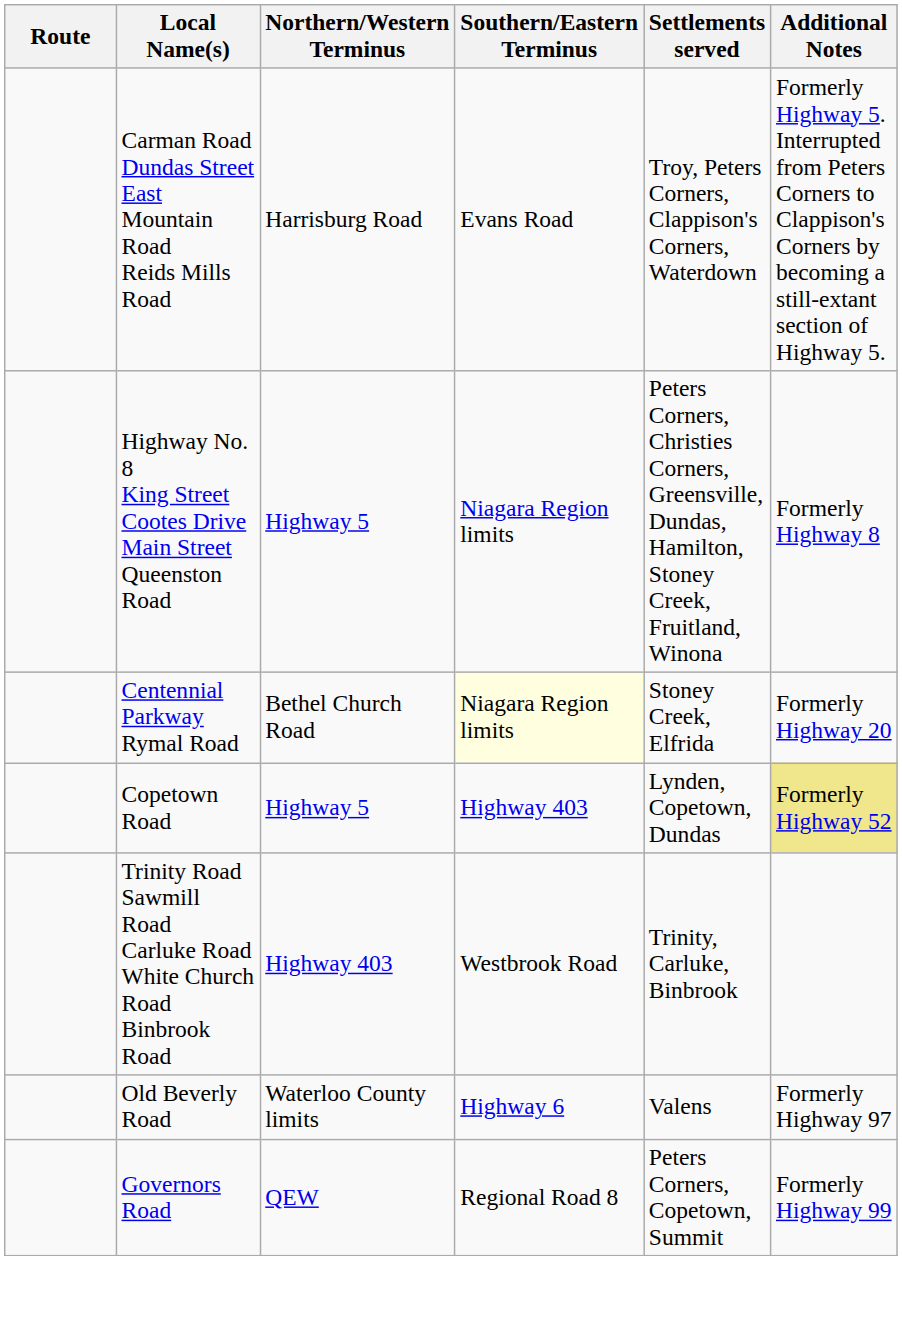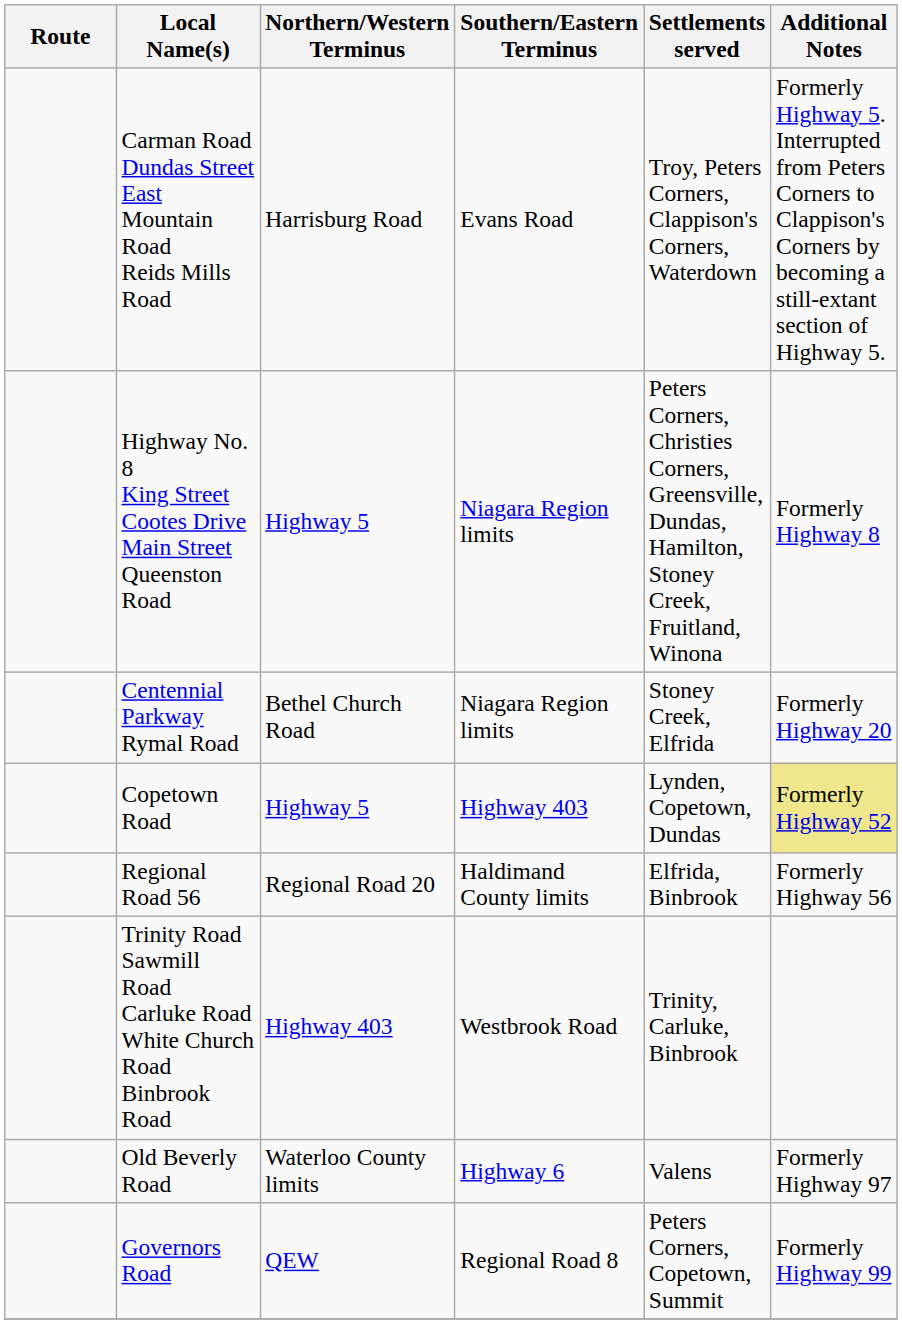 <table class="wikitable sortable">
 <tr>
 <th width="120px" scope="col">Route</th>
 <th width="130px" class="unsortable" scope="col">Local Name(s)</th>
 <th class="unsortable" scope="col">Northern/Western Terminus</th>
 <th class="unsortable" scope="col">Southern/Eastern Terminus</th>
 <th class="unsortable" scope="col">Settlements served</th>
 <th class="unsortable" scope="col">Additional Notes</th>
 </tr>
 <tr>
 <td></td>
 <td>Carman Road<br><a href='#'>Dundas Street East</a><br>Mountain Road<br>Reids Mills Road</td>
 <td>Harrisburg Road</td>
 <td>Evans Road</td>
 <td>Troy, Peters Corners, Clappison's Corners, Waterdown</td>
 <td>Formerly <a href='#'>Highway 5</a>. Interrupted from Peters Corners to Clappison's Corners by becoming a still-extant section of Highway 5.</td>
 </tr>
 <tr>
 <td></td>
 <td>Highway No. 8<br><a href='#'>King Street</a><br><a href='#'>Cootes Drive</a><br><a href='#'>Main Street</a><br>Queenston Road</td>
 <td><a href='#'>Highway 5</a></td>
 <td><a href='#'>Niagara Region</a> limits</td>
 <td>Peters Corners, Christies Corners, Greensville, Dundas, Hamilton, Stoney Creek, Fruitland, Winona</td>
 <td>Formerly <a href='#'>Highway 8</a></td>
 </tr>
 <tr>
 <td></td>
 <td><a href='#'>Centennial Parkway</a><br>Rymal Road</td>
 <td>Bethel Church Road</td>
-<td style="background: lightyellow;">Niagara Region limits</td>
+<td>Niagara Region limits</td>
 <td>Stoney Creek, Elfrida</td>
 <td>Formerly <a href='#'>Highway 20</a></td>
 </tr>
 <tr>
 <td></td>
 <td>Copetown Road</td>
 <td><a href='#'>Highway 5</a></td>
 <td><a href='#'>Highway 403</a></td>
 <td>Lynden, Copetown, Dundas</td>
 <td style="background: khaki;">Formerly <a href='#'>Highway 52</a></td>
+</tr>
+<tr>
+<td></td>
+<td>Regional Road 56</td>
+<td>Regional Road 20</td>
+<td>Haldimand County limits</td>
+<td>Elfrida, Binbrook</td>
+<td>Formerly Highway 56</td>
 </tr>
 <tr>
 <td></td>
 <td>Trinity Road<br>Sawmill Road<br>Carluke Road<br>White Church Road<br>Binbrook Road</td>
 <td><a href='#'>Highway 403</a></td>
 <td>Westbrook Road</td>
 <td>Trinity, Carluke, Binbrook</td>
 <td></td>
 </tr>
 <tr>
 <td></td>
 <td>Old Beverly Road</td>
 <td>Waterloo County limits</td>
 <td><a href='#'>Highway 6</a></td>
 <td>Valens</td>
 <td>Formerly Highway 97</td>
 </tr>
 <tr>
 <td></td>
 <td><a href='#'>Governors Road</a></td>
 <td><a href='#'>QEW</a></td>
 <td>Regional Road 8</td>
 <td>Peters Corners, Copetown, Summit</td>
 <td>Formerly <a href='#'>Highway 99</a></td>
 </tr>
 <tr>
 </tr>
 </table>
